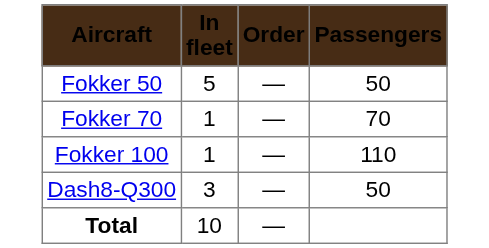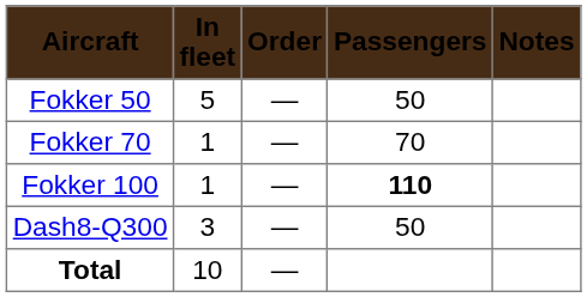 <table class="toccolours" border="1" cellpadding="3" style="margin:1em auto; border-collapse:collapse">
 <tr style="background:#472c15;">
 <th><span>Aircraft</span></th>
 <th style="width:25px;"><span>In fleet</span></th>
 <th><span>Order</span></th>
 <th><span>Passengers</span></th>
+<th><span>Notes</span></th>
 </tr>
 <tr>
 <td align=center><a href='#'>Fokker 50</a></td>
 <td align=center>5</td>
 <td align=center>—</td>
 <td align=center>50</td>
+<td align="center"></td>
 </tr>
 <tr>
 <td align=center><a href='#'>Fokker 70</a></td>
 <td align=center>1</td>
 <td align=center>—</td>
 <td align=center>70</td>
+<td align="center"></td>
 </tr>
 <tr>
 <td align=center><a href='#'>Fokker 100</a></td>
 <td align=center>1</td>
 <td align=center>—</td>
-<td align=center>110</td>
+<td align=center><strong>110</strong></td>
+<td align=center></td>
 </tr>
 <tr>
 <td align=center><a href='#'>Dash8-Q300</a></td>
 <td align=center>3</td>
 <td align=center>—</td>
 <td align=center>50</td>
+<td align="center"></td>
 </tr>
 <tr>
 <td align="center"><strong>Total</strong></td>
 <td align="center">10</td>
 <td align="center">—</td>
 <td align="center"></td>
+<td></td>
 </tr>
 </table>
